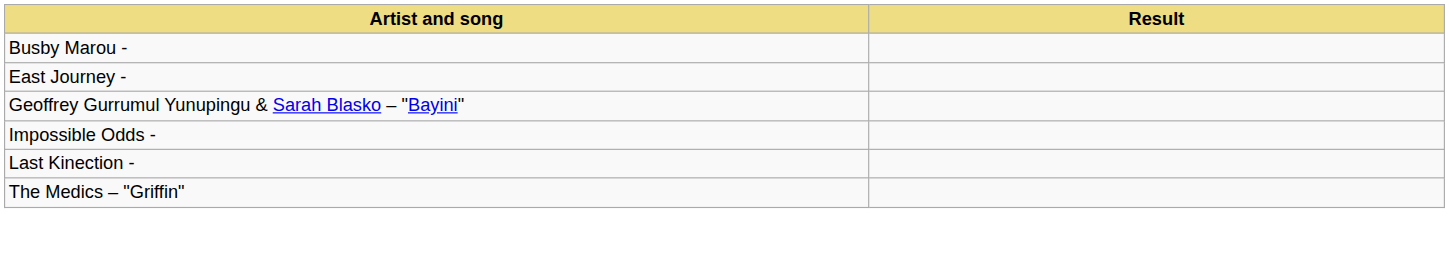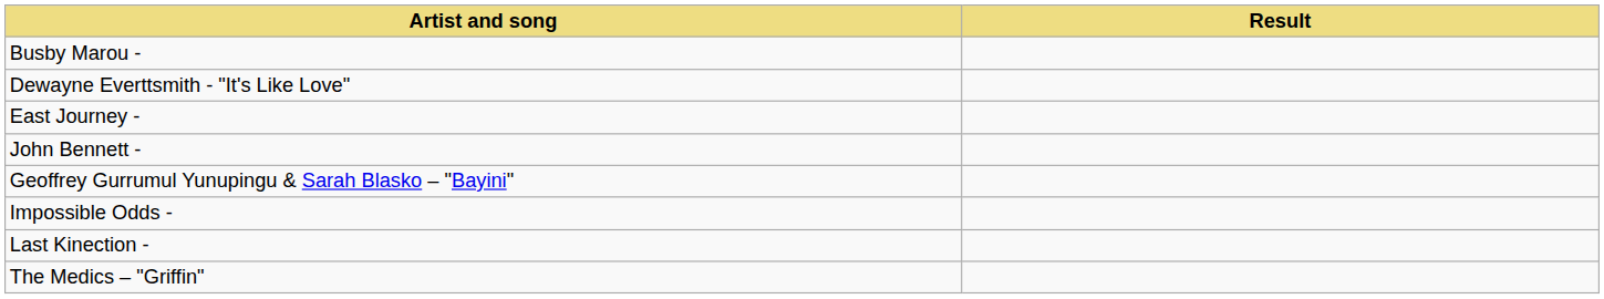 <table class="wikitable" width=100%>
 <tr>
 <th style="width:15%;background:#EEDD82;">Artist and song</th>
 <th style="width:10%;background:#EEDD82;">Result</th>
 </tr>
 <tr>
 <td>Busby Marou -</td>
 <td></td>
 </tr>
 <tr>
+<td>Dewayne Everttsmith - "It's Like Love"</td>
+<td></td>
+</tr>
+<tr>
 <td>East Journey -</td>
+<td></td>
+</tr>
+<tr>
+<td>John Bennett -</td>
 <td></td>
 </tr>
 <tr>
 <td>Geoffrey Gurrumul Yunupingu & <a href='#'>Sarah Blasko</a> – "<a href='#'>Bayini</a>"</td>
 <td></td>
 </tr>
 <tr>
 <td>Impossible Odds -</td>
 <td></td>
 </tr>
 <tr>
 <td>Last Kinection -</td>
 <td></td>
 </tr>
 <tr>
 <td>The Medics – "Griffin"</td>
 <td></td>
 </tr>
 </table>
